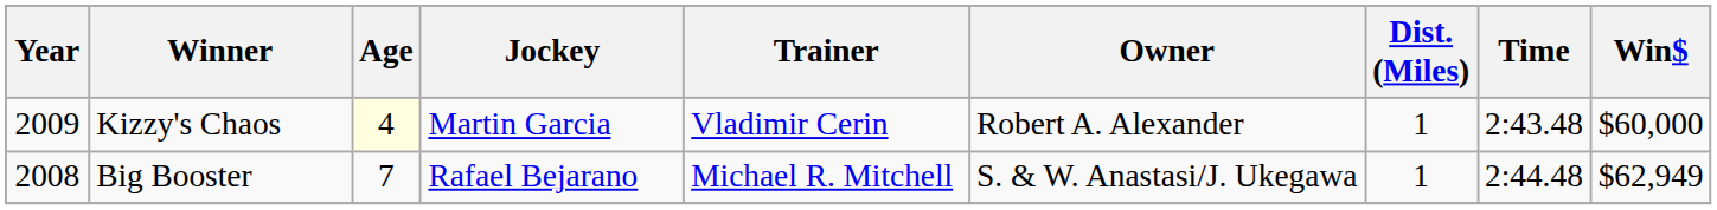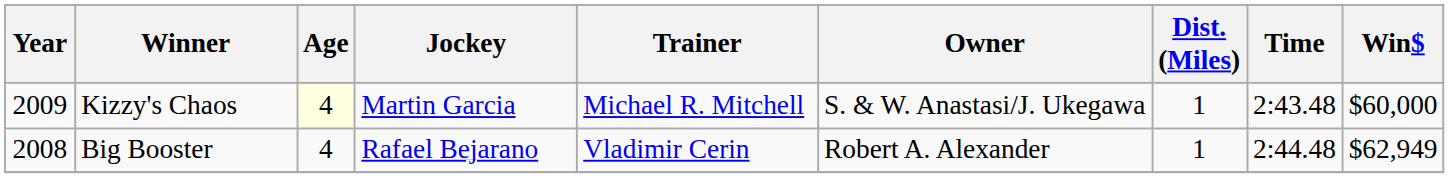 <table class="wikitable sortable" style="font-size:90%">
 <tr>
 <th style="width:30px">Year<br></th>
 <th style="width:110px">Winner<br></th>
 <th style="width:20px">Age<br></th>
 <th style="width:110px">Jockey<br></th>
 <th style="width:120px">Trainer<br></th>
 <th>Owner<br></th>
 <th style="width:25px"><a href='#'>Dist.</a><br> <span>(<a href='#'>Miles</a>)</span></th>
 <th style="width:25px">Time<br></th>
 <th style="width:25px">Win<a href='#'>$</a><br></th>
 </tr>
 <tr>
 <td align=center>2009</td>
 <td>Kizzy's Chaos</td>
 <td align=center style="background: lightyellow;">4</td>
 <td><a href='#'>Martin Garcia</a></td>
-<td><a href='#'>Vladimir Cerin</a></td>
-<td>Robert A. Alexander</td>
+<td><a href='#'>Michael R. Mitchell</a></td>
+<td>S. & W. Anastasi/J. Ukegawa</td>
 <td align=center>1<span></span></td>
 <td>2:43.48</td>
 <td>$60,000</td>
 </tr>
 <tr>
 <td align=center>2008</td>
 <td>Big Booster</td>
-<td align=center>7</td>
+<td align=center>4</td>
 <td><a href='#'>Rafael Bejarano</a></td>
-<td><a href='#'>Michael R. Mitchell</a></td>
-<td>S. & W. Anastasi/J. Ukegawa</td>
+<td><a href='#'>Vladimir Cerin</a></td>
+<td>Robert A. Alexander</td>
 <td align=center>1<span></span></td>
 <td>2:44.48</td>
 <td>$62,949</td>
 </tr>
 <tr>
 </tr>
 </table>
